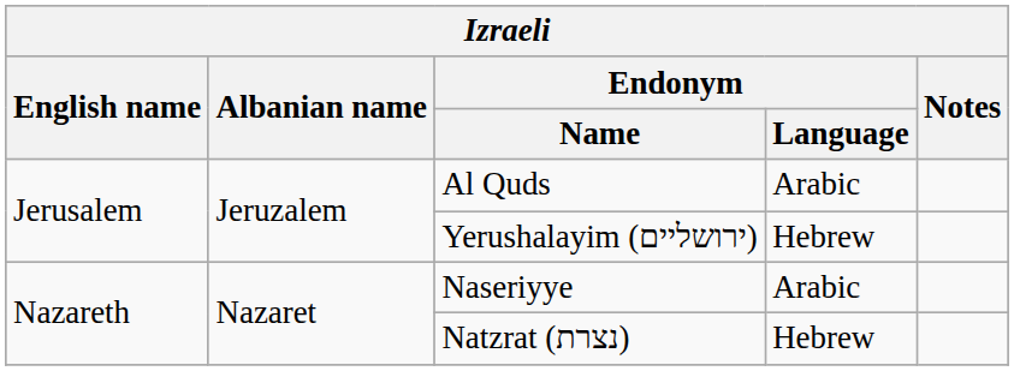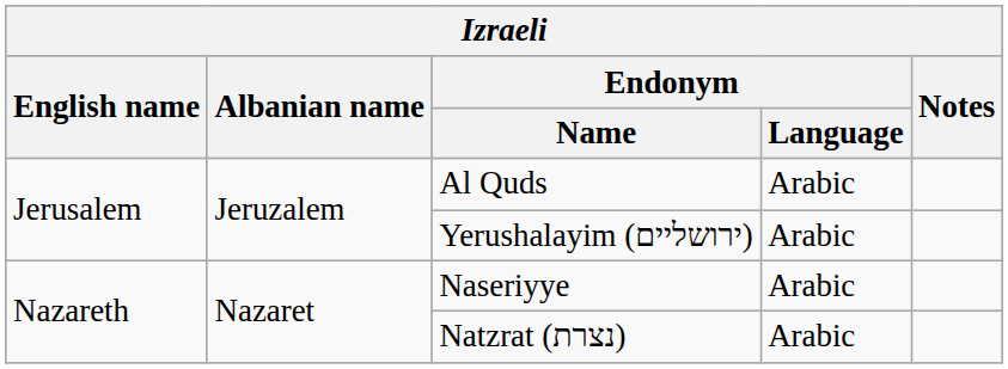 <table class="wikitable sortable">
 <tr>
 <th colspan="5"> <em>Izraeli</em></th>
 </tr>
 <tr>
 <th rowspan="2">English name</th>
 <th rowspan="2">Albanian name</th>
 <th colspan="2">Endonym</th>
 <th rowspan="2">Notes</th>
 </tr>
 <tr>
 <th>Name</th>
 <th>Language</th>
 </tr>
 <tr>
 <td rowspan="2">Jerusalem</td>
 <td rowspan="2">Jeruzalem</td>
 <td>Al Quds</td>
 <td>Arabic</td>
 <td></td>
 </tr>
 <tr>
 <td>Yerushalayim (ירושליים)</td>
-<td>Hebrew</td>
+<td>Arabic</td>
 <td></td>
 </tr>
 <tr>
 <td rowspan="2">Nazareth</td>
 <td rowspan="2">Nazaret</td>
 <td>Naseriyye</td>
 <td>Arabic</td>
 <td></td>
 </tr>
 <tr>
 <td>Natzrat (נצרת)</td>
-<td>Hebrew</td>
+<td>Arabic</td>
 <td></td>
 </tr>
 </table>
